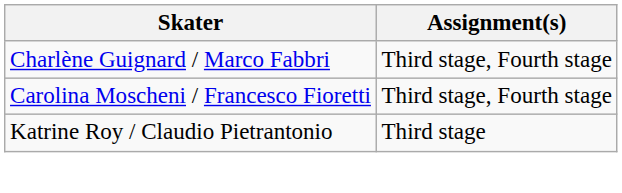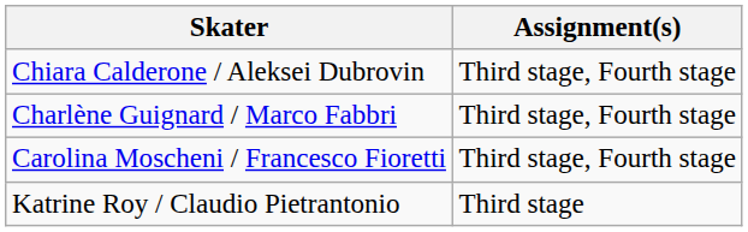 <table class="wikitable">
 <tr>
 <th>Skater</th>
 <th>Assignment(s)</th>
+</tr>
+<tr>
+<td> <a href='#'>Chiara Calderone</a> / Aleksei Dubrovin</td>
+<td>Third stage, Fourth stage</td>
 </tr>
 <tr>
 <td> <a href='#'>Charlène Guignard</a> / <a href='#'>Marco Fabbri</a></td>
 <td>Third stage, Fourth stage</td>
 </tr>
 <tr>
 <td> <a href='#'>Carolina Moscheni</a> / <a href='#'>Francesco Fioretti</a></td>
 <td>Third stage, Fourth stage</td>
 </tr>
 <tr>
 <td> Katrine Roy / Claudio Pietrantonio</td>
 <td>Third stage</td>
 </tr>
 </table>
